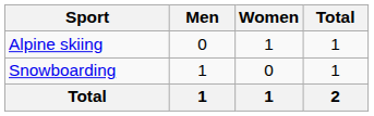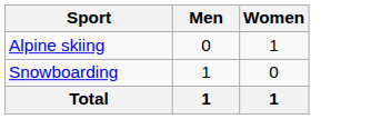 <table class="wikitable sortable" style=text-align:center>
 <tr>
 <th width=150>Sport</th>
 <th width=55>Men</th>
 <th width=55>Women</th>
-<th width=55>Total</th>
 </tr>
 <tr>
 <td align=left><a href='#'>Alpine skiing</a></td>
 <td>0</td>
-<td>1</td>
 <td>1</td>
 </tr>
 <tr>
 <td align=left><a href='#'>Snowboarding</a></td>
 <td>1</td>
 <td>0</td>
-<td>1</td>
 </tr>
 <tr>
 <th>Total</th>
 <th>1</th>
 <th>1</th>
-<th>2</th>
 </tr>
 </table>
